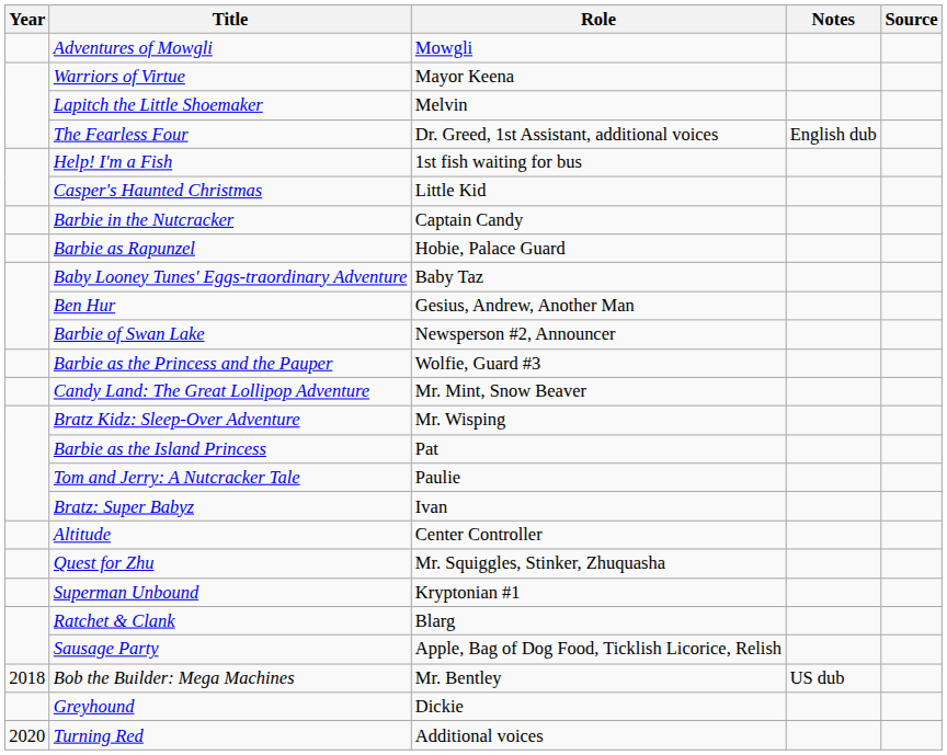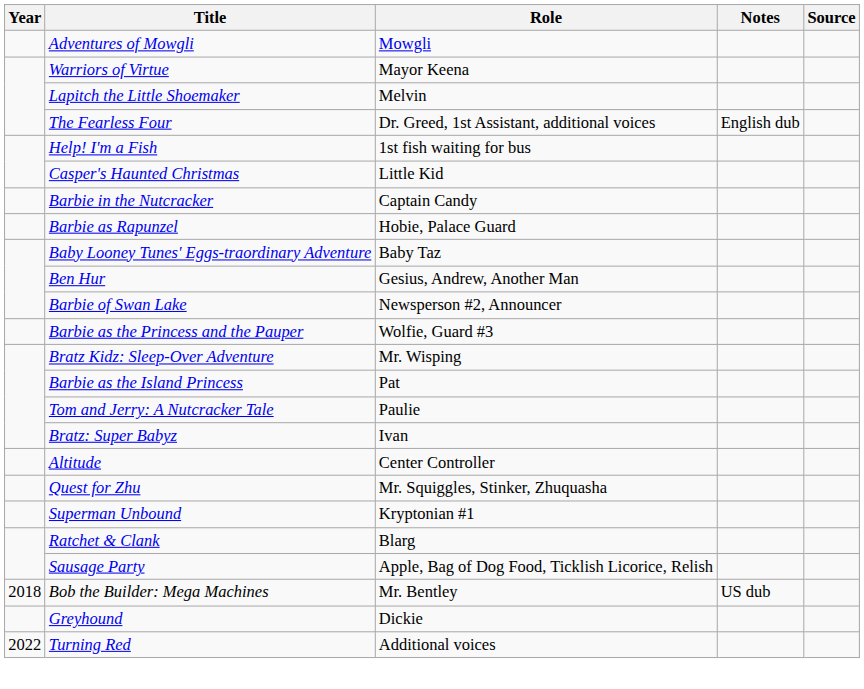 <table class="wikitable sortable plainrowheaders">
 <tr>
 <th>Year</th>
 <th>Title</th>
 <th>Role</th>
 <th class="unsortable">Notes</th>
 <th class="unsortable">Source</th>
 </tr>
 <tr>
 <td></td>
 <td><em><a href='#'>Adventures of Mowgli</a></em></td>
 <td><a href='#'>Mowgli</a></td>
 <td></td>
 <td></td>
 </tr>
 <tr>
 <td rowspan="3"></td>
 <td><em><a href='#'>Warriors of Virtue</a></em></td>
 <td>Mayor Keena</td>
 <td></td>
 <td></td>
 </tr>
 <tr>
 <td><em><a href='#'>Lapitch the Little Shoemaker</a></em></td>
 <td>Melvin</td>
 <td></td>
 <td></td>
 </tr>
 <tr>
 <td data-sort-value="Fearless Four, The"><em><a href='#'>The Fearless Four</a></em></td>
 <td>Dr. Greed, 1st Assistant, additional voices</td>
 <td>English dub</td>
 <td></td>
 </tr>
 <tr>
 <td rowspan="2"></td>
 <td><em><a href='#'>Help! I'm a Fish</a></em></td>
 <td>1st fish waiting for bus</td>
 <td></td>
 <td></td>
 </tr>
 <tr>
 <td><em><a href='#'>Casper's Haunted Christmas</a></em></td>
 <td>Little Kid</td>
 <td></td>
 <td></td>
 </tr>
 <tr>
 <td></td>
 <td><em><a href='#'>Barbie in the Nutcracker</a></em></td>
 <td>Captain Candy</td>
 <td></td>
 <td></td>
 </tr>
 <tr>
 <td></td>
 <td><em><a href='#'>Barbie as Rapunzel</a></em></td>
 <td>Hobie, Palace Guard</td>
 <td></td>
 <td></td>
 </tr>
 <tr>
 <td rowspan="3"></td>
 <td><em><a href='#'>Baby Looney Tunes' Eggs-traordinary Adventure</a></em></td>
 <td>Baby Taz</td>
 <td></td>
 <td></td>
 </tr>
 <tr>
 <td><em><a href='#'>Ben Hur</a></em></td>
 <td>Gesius, Andrew, Another Man</td>
 <td></td>
 <td></td>
 </tr>
 <tr>
 <td><em><a href='#'>Barbie of Swan Lake</a></em></td>
 <td>Newsperson #2, Announcer</td>
 <td></td>
 <td></td>
 </tr>
 <tr>
 <td></td>
 <td><em><a href='#'>Barbie as the Princess and the Pauper</a></em></td>
 <td>Wolfie, Guard #3</td>
 <td></td>
 <td></td>
 </tr>
 <tr>
-<td></td>
-<td><em><a href='#'>Candy Land: The Great Lollipop Adventure</a></em></td>
-<td>Mr. Mint, Snow Beaver</td>
-<td></td>
-<td></td>
-</tr>
-<tr>
 <td rowspan="4"></td>
 <td><em><a href='#'>Bratz Kidz: Sleep-Over Adventure</a></em></td>
 <td>Mr. Wisping</td>
 <td></td>
 <td></td>
 </tr>
 <tr>
 <td><em><a href='#'>Barbie as the Island Princess</a></em></td>
 <td>Pat</td>
 <td></td>
 <td></td>
 </tr>
 <tr>
 <td><em><a href='#'>Tom and Jerry: A Nutcracker Tale</a></em></td>
 <td>Paulie</td>
 <td></td>
 <td></td>
 </tr>
 <tr>
 <td><em><a href='#'>Bratz: Super Babyz</a></em></td>
 <td>Ivan</td>
 <td></td>
 <td></td>
 </tr>
 <tr>
 <td></td>
 <td><em><a href='#'>Altitude</a></em></td>
 <td>Center Controller</td>
 <td></td>
 <td></td>
 </tr>
 <tr>
 <td></td>
 <td><em><a href='#'>Quest for Zhu</a></em></td>
 <td>Mr. Squiggles, Stinker, Zhuquasha</td>
 <td></td>
 <td></td>
 </tr>
 <tr>
 <td></td>
 <td><em><a href='#'>Superman Unbound</a></em></td>
 <td>Kryptonian #1</td>
 <td></td>
 <td></td>
 </tr>
 <tr>
 <td rowspan="2"></td>
 <td><em><a href='#'>Ratchet & Clank</a></em></td>
 <td>Blarg</td>
 <td></td>
 <td></td>
 </tr>
 <tr>
 <td><em><a href='#'>Sausage Party</a></em></td>
 <td>Apple, Bag of Dog Food, Ticklish Licorice, Relish</td>
 <td></td>
 <td></td>
 </tr>
 <tr>
 <td>2018</td>
 <td><em>Bob the Builder: Mega Machines</em></td>
 <td>Mr. Bentley</td>
 <td>US dub</td>
 <td></td>
 </tr>
 <tr>
 <td></td>
 <td><em><a href='#'>Greyhound</a></em></td>
 <td>Dickie</td>
 <td></td>
 <td></td>
 </tr>
 <tr>
-<td>2020</td>
+<td>2022</td>
 <td><em><a href='#'>Turning Red</a></em></td>
 <td>Additional voices</td>
 <td></td>
 <td></td>
 </tr>
 </table>
